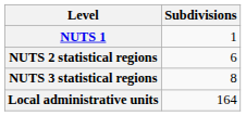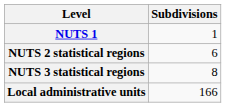 <table class="wikitable">
 <tr>
 <th>Level</th>
 <th>Subdivisions</th>
 </tr>
 <tr>
 <th><a href='#'>NUTS 1</a></th>
 <td align="right">1</td>
 </tr>
 <tr>
 <th>NUTS 2 statistical regions</th>
 <td align="right">6</td>
 </tr>
 <tr>
 <th>NUTS 3 statistical regions</th>
 <td align="right">8</td>
 </tr>
 <tr>
 <th>Local administrative units</th>
-<td align="right">164</td>
+<td align="right">166</td>
 </tr>
 </table>
